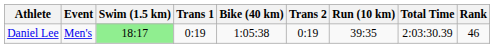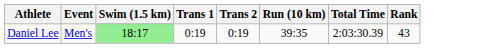 <table class="wikitable" style="font-size:90%">
 <tr>
 <th>Athlete</th>
 <th>Event</th>
 <th>Swim (1.5 km)</th>
 <th>Trans 1</th>
-<th>Bike (40 km)</th>
 <th>Trans 2</th>
 <th>Run (10 km)</th>
 <th>Total Time</th>
 <th>Rank</th>
 </tr>
 <tr align=center>
 <td align=left><a href='#'>Daniel Lee</a></td>
 <td align=left><a href='#'>Men's</a></td>
 <td style="background: lightgreen;">18:17</td>
 <td>0:19</td>
-<td>1:05:38</td>
 <td>0:19</td>
 <td>39:35</td>
 <td>2:03:30.39</td>
-<td>46</td>
+<td>43</td>
 </tr>
 </table>
